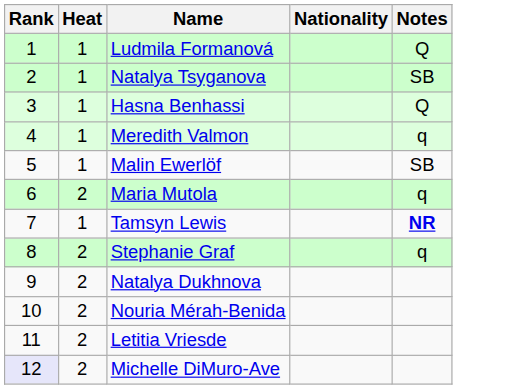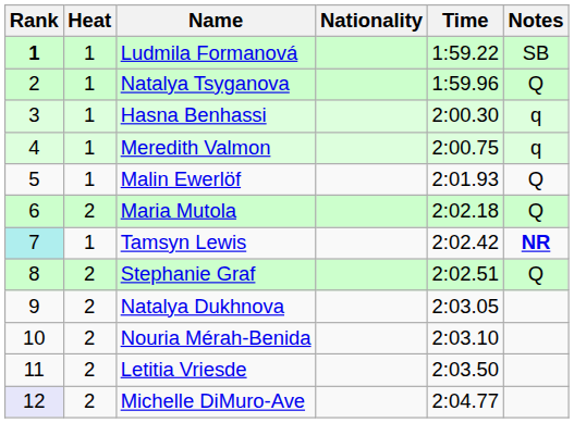 <table class="wikitable sortable" style="text-align:center">
 <tr>
 <th>Rank</th>
 <th>Heat</th>
 <th>Name</th>
 <th>Nationality</th>
+<th>Time</th>
 <th>Notes</th>
 </tr>
 <tr bgcolor=ccffcc>
-<td>1</td>
+<td><strong>1</strong></td>
 <td>1</td>
 <td align="left"><a href='#'>Ludmila Formanová</a></td>
 <td align=left></td>
-<td>Q</td>
+<td>1:59.22</td>
+<td>SB</td>
 </tr>
 <tr bgcolor=ccffcc>
 <td>2</td>
 <td>1</td>
 <td align="left"><a href='#'>Natalya Tsyganova</a></td>
 <td align=left></td>
-<td>SB</td>
+<td>1:59.96</td>
+<td>Q</td>
 </tr>
 <tr bgcolor=ddffdd>
 <td>3</td>
 <td>1</td>
 <td align="left"><a href='#'>Hasna Benhassi</a></td>
 <td align=left></td>
-<td>Q</td>
+<td>2:00.30</td>
+<td>q</td>
 </tr>
 <tr bgcolor=ddffdd>
 <td>4</td>
 <td>1</td>
 <td align="left"><a href='#'>Meredith Valmon</a></td>
 <td align=left></td>
+<td>2:00.75</td>
 <td>q</td>
 </tr>
 <tr>
 <td>5</td>
 <td>1</td>
 <td align="left"><a href='#'>Malin Ewerlöf</a></td>
 <td align=left></td>
-<td>SB</td>
+<td>2:01.93</td>
+<td>Q</td>
 </tr>
 <tr bgcolor=ccffcc>
 <td>6</td>
 <td>2</td>
 <td align="left"><a href='#'>Maria Mutola</a></td>
 <td align=left></td>
-<td>q</td>
+<td>2:02.18</td>
+<td>Q</td>
 </tr>
 <tr>
-<td>7</td>
+<td style="background: paleturquoise;">7</td>
 <td>1</td>
 <td align="left"><a href='#'>Tamsyn Lewis</a></td>
 <td align=left></td>
+<td>2:02.42</td>
 <td><strong><a href='#'>NR</a></strong></td>
 </tr>
 <tr bgcolor=ccffcc>
 <td>8</td>
 <td>2</td>
 <td align="left"><a href='#'>Stephanie Graf</a></td>
 <td align=left></td>
-<td>q</td>
+<td>2:02.51</td>
+<td>Q</td>
 </tr>
 <tr>
 <td>9</td>
 <td>2</td>
 <td align="left"><a href='#'>Natalya Dukhnova</a></td>
 <td align=left></td>
+<td>2:03.05</td>
 <td></td>
 </tr>
 <tr>
 <td>10</td>
 <td>2</td>
 <td align="left"><a href='#'>Nouria Mérah-Benida</a></td>
 <td align=left></td>
+<td>2:03.10</td>
 <td></td>
 </tr>
 <tr>
 <td>11</td>
 <td>2</td>
 <td align="left"><a href='#'>Letitia Vriesde</a></td>
 <td align=left></td>
+<td>2:03.50</td>
 <td></td>
 </tr>
 <tr>
 <td style="background: lavender;">12</td>
 <td>2</td>
 <td align="left"><a href='#'>Michelle DiMuro-Ave</a></td>
 <td align=left></td>
+<td>2:04.77</td>
 <td></td>
 </tr>
 </table>
